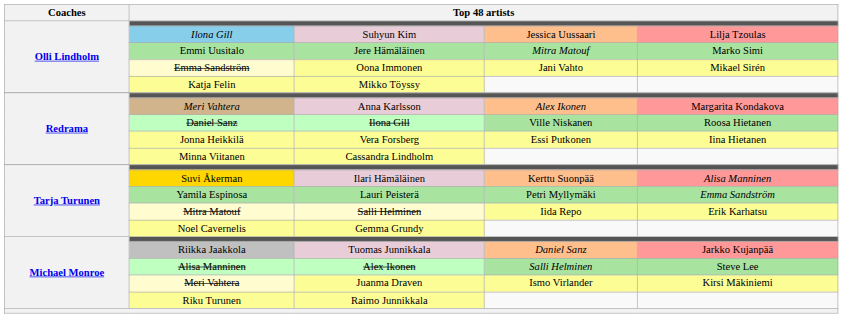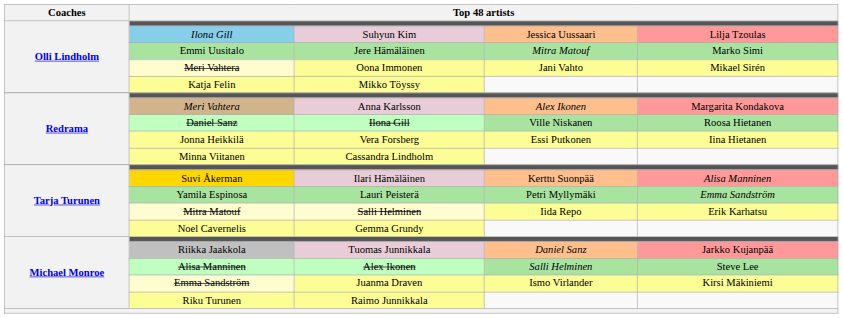 <table class="wikitable" style="text-align:center; width:100%;">
 <tr>
 <th scope="col" style="width:15%;">Coaches</th>
 <th colspan="5" scope="col" style="width:85%;">Top 48 artists</th>
 </tr>
 <tr>
 <th rowspan="5"><a href='#'>Olli Lindholm</a></th>
 <td colspan="4" style="background:#555;"></td>
 </tr>
 <tr>
 <td style="background:skyblue;"><em>Ilona Gill</em></td>
 <td style="background:#E8CCD7;">Suhyun Kim</td>
 <td style="background:#ffbf8c;">Jessica Uussaari</td>
 <td style="background:#ff9999;">Lilja Tzoulas</td>
 </tr>
 <tr>
 <td style="background:#A8E4A0;">Emmi Uusitalo</td>
 <td style="background:#A8E4A0;">Jere Hämäläinen</td>
 <td style="background:#A8E4A0;"><em>Mitra Matouf</em></td>
 <td style="background:#A8E4A0;">Marko Simi</td>
 </tr>
 <tr>
-<td style="background:#FFFDD0;"><s>Emma Sandström</s></td>
+<td style="background:#FFFDD0;"><s>Meri Vahtera</s></td>
 <td style="background:#FDFD96;">Oona Immonen</td>
 <td style="background:#FDFD96;">Jani Vahto</td>
 <td style="background:#FDFD96;">Mikael Sirén</td>
 </tr>
 <tr>
 <td style="background:#FDFD96;">Katja Felin</td>
 <td style="background:#FDFD96;">Mikko Töyssy</td>
 <td></td>
 <td></td>
 </tr>
 <tr>
 </tr>
 <tr>
 <th rowspan="5"><a href='#'>Redrama</a></th>
 <td colspan="4" style="background:#555;"></td>
 </tr>
 <tr>
 <td style="background:tan;"><em>Meri Vahtera</em></td>
 <td style="background:#E8CCD7;">Anna Karlsson</td>
 <td style="background:#ffbf8c;"><em>Alex Ikonen</em></td>
 <td style="background:#ff9999;">Margarita Kondakova</td>
 </tr>
 <tr>
 <td style="background:#BFFFC0;"><s>Daniel Sanz</s></td>
 <td style="background:#BFFFC0;"><s>Ilona Gill</s></td>
 <td style="background:#A8E4A0;">Ville Niskanen</td>
 <td style="background:#A8E4A0;">Roosa Hietanen</td>
 </tr>
 <tr>
 <td style="background:#FDFD96;">Jonna Heikkilä</td>
 <td style="background:#FDFD96;">Vera Forsberg</td>
 <td style="background:#FDFD96;">Essi Putkonen</td>
 <td style="background:#FDFD96;">Iina Hietanen</td>
 </tr>
 <tr>
 <td style="background:#FDFD96;">Minna Viitanen</td>
 <td style="background:#FDFD96;">Cassandra Lindholm</td>
 <td></td>
 <td></td>
 </tr>
 <tr>
 </tr>
 <tr>
 <th rowspan="5"><a href='#'>Tarja Turunen</a></th>
 <td colspan="4" style="background:#555;"></td>
 </tr>
 <tr>
 <td style="background:gold;">Suvi Åkerman</td>
 <td style="background:#E8CCD7;">Ilari Hämäläinen</td>
 <td style="background:#ffbf8c;">Kerttu Suonpää</td>
 <td style="background:#ff9999;"><em>Alisa Manninen</em></td>
 </tr>
 <tr>
 <td style="background:#A8E4A0;">Yamila Espinosa</td>
 <td style="background:#A8E4A0;">Lauri Peisterä</td>
 <td style="background:#A8E4A0;">Petri Myllymäki</td>
 <td style="background:#A8E4A0;"><em>Emma Sandström</em></td>
 </tr>
 <tr>
 <td style="background:#FFFDD0;"><s>Mitra Matouf</s></td>
 <td style="background:#FFFDD0;"><s>Salli Helminen</s></td>
 <td style="background:#FDFD96;">Iida Repo</td>
 <td style="background:#FDFD96;">Erik Karhatsu</td>
 </tr>
 <tr>
 <td style="background:#FDFD96;">Noel Cavernelis</td>
 <td style="background:#FDFD96;">Gemma Grundy</td>
 <td></td>
 <td></td>
 </tr>
 <tr>
 <th rowspan="5"><a href='#'>Michael Monroe</a></th>
 <td colspan="5" style="background:#555;"></td>
 </tr>
 <tr>
 <td style="background:silver;">Riikka Jaakkola</td>
 <td style="background:#E8CCD7;">Tuomas Junnikkala</td>
 <td style="background:#ffbf8c;"><em>Daniel Sanz</em></td>
 <td style="background:#ff9999;">Jarkko Kujanpää</td>
 </tr>
 <tr>
 <td style="background:#BFFFC0;"><s>Alisa Manninen</s></td>
 <td style="background:#BFFFC0;"><s>Alex Ikonen</s></td>
 <td style="background:#A8E4A0;"><em>Salli Helminen	</em></td>
 <td style="background:#A8E4A0;">Steve Lee</td>
 </tr>
 <tr>
-<td style="background:#FFFDD0;"><s>Meri Vahtera</s></td>
+<td style="background:#FFFDD0;"><s>Emma Sandström</s></td>
 <td style="background:#FDFD96;">Juanma Draven</td>
 <td style="background:#FDFD96;">Ismo Virlander</td>
 <td style="background:#FDFD96;">Kirsi Mäkiniemi</td>
 </tr>
 <tr>
 <td style="background:#FDFD96;">Riku Turunen</td>
 <td style="background:#FDFD96;">Raimo Junnikkala</td>
 <td></td>
 <td></td>
 </tr>
 <tr>
 <th style="font-size:90%; line-height:12px;" colspan="6"><small></small></th>
 </tr>
 </table>
